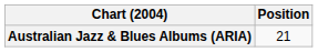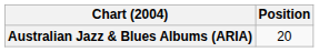 <table class="wikitable plainrowheaders" style="text-align:center">
 <tr>
 <th scope="col">Chart (2004)</th>
 <th scope="col">Position</th>
 </tr>
 <tr>
 <th scope="row">Australian Jazz & Blues Albums (ARIA)</th>
-<td>21</td>
+<td>20</td>
 </tr>
 </table>
